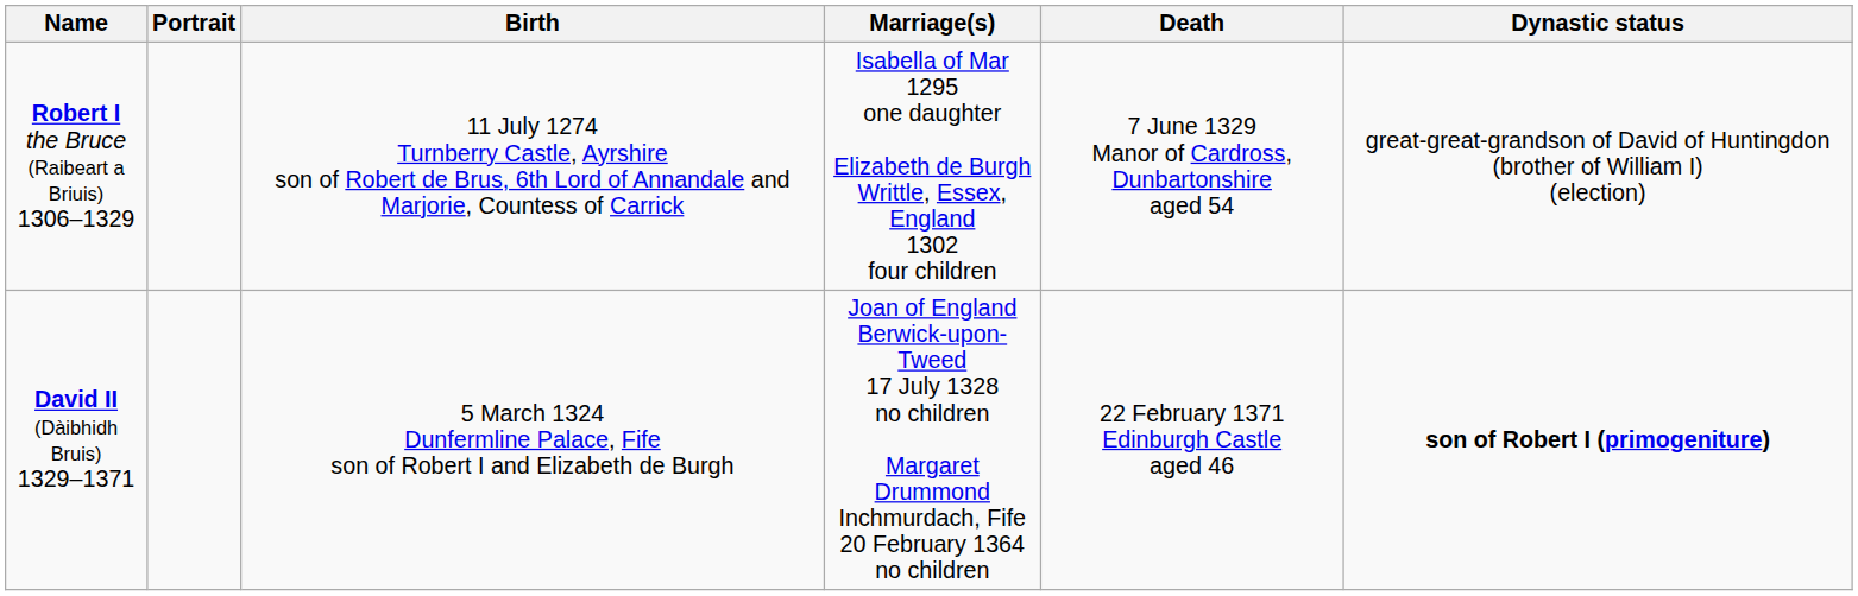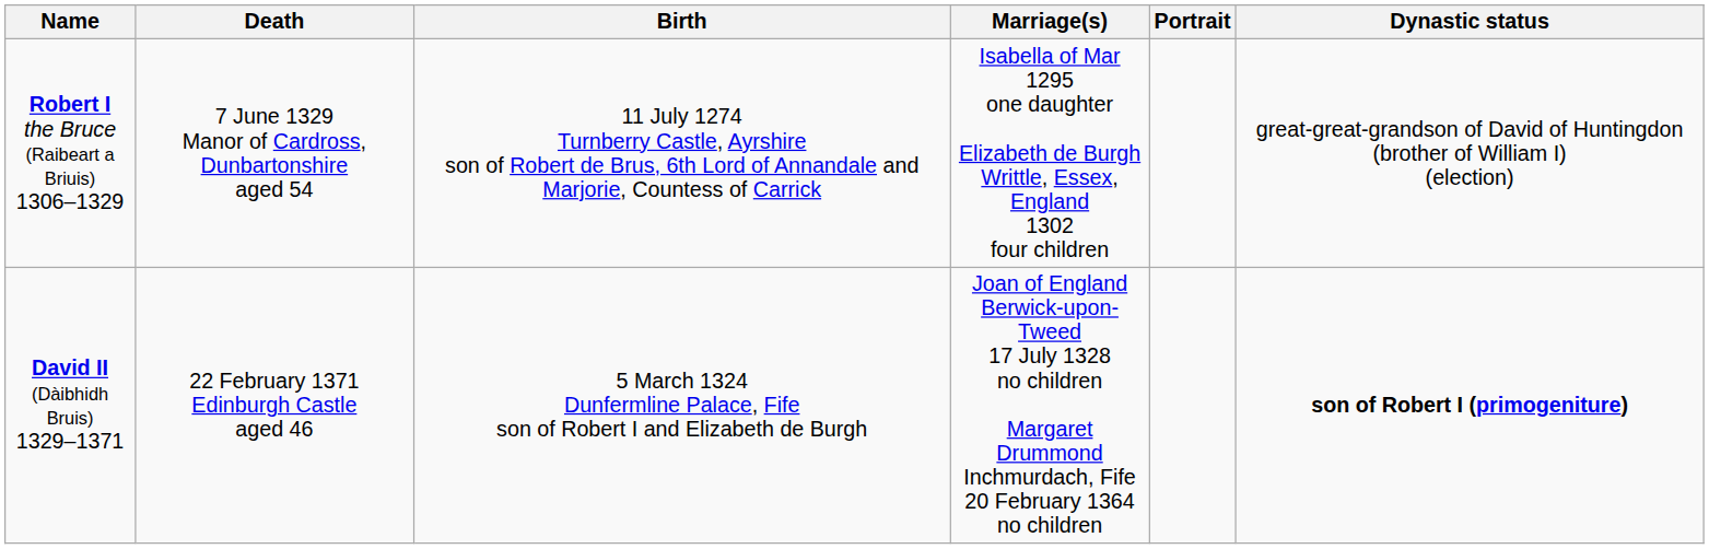 <table style="text-align:center; width:100%" class="wikitable">
 <tr>
 <th>Name</th>
-<th>Portrait</th>
+<th>Death</th>
 <th>Birth</th>
 <th>Marriage(s)</th>
-<th>Death</th>
+<th>Portrait</th>
 <th>Dynastic status</th>
 </tr>
 <tr>
 <td><strong><a href='#'>Robert I</a></strong><br><em>the Bruce</em><br><small>(Raibeart a Briuis)</small><br>1306–1329</td>
-<td></td>
+<td>7 June 1329<br>Manor of <a href='#'>Cardross</a>, <a href='#'>Dunbartonshire</a><br>aged 54</td>
 <td>11 July 1274<br><a href='#'>Turnberry Castle</a>, <a href='#'>Ayrshire</a><br>son of <a href='#'>Robert de Brus, 6th Lord of Annandale</a> and <a href='#'>Marjorie</a>, Countess of <a href='#'>Carrick</a></td>
 <td><a href='#'>Isabella of Mar</a><br>1295<br>one daughter<br><br><a href='#'>Elizabeth de Burgh</a><br><a href='#'>Writtle</a>, <a href='#'>Essex</a>, <a href='#'>England</a><br>1302<br>four children</td>
-<td>7 June 1329<br>Manor of <a href='#'>Cardross</a>, <a href='#'>Dunbartonshire</a><br>aged 54</td>
+<td></td>
 <td>great-great-grandson of David of Huntingdon (brother of William I)<br>(election)</td>
 </tr>
 <tr>
 <td><strong><a href='#'>David II</a></strong><br><small>(Dàibhidh Bruis)</small><br>1329–1371</td>
-<td></td>
+<td>22 February 1371<br><a href='#'>Edinburgh Castle</a><br>aged 46</td>
 <td>5 March 1324<br><a href='#'>Dunfermline Palace</a>, <a href='#'>Fife</a><br>son of Robert I and Elizabeth de Burgh</td>
 <td><a href='#'>Joan of England</a><br><a href='#'>Berwick-upon-Tweed</a><br>17 July 1328<br>no children<br><br><a href='#'>Margaret Drummond</a><br>Inchmurdach, Fife<br>20 February 1364<br>no children</td>
-<td>22 February 1371<br><a href='#'>Edinburgh Castle</a><br>aged 46</td>
+<td></td>
 <td><strong>son of Robert I (<a href='#'>primogeniture</a>)</strong></td>
 </tr>
 </table>
